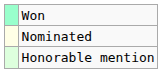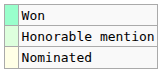 <table class="wikitable">
 <tr>
 <td style="background:#99ffcc;"> </td>
 <td>Won</td>
 </tr>
 <tr>
+<td style="background:#dfd;"> </td>
+<td>Honorable mention</td>
+</tr>
+<tr>
 <td style="background:#ffffe6;"> </td>
 <td>Nominated</td>
 </tr>
 <tr>
-<td style="background:#dfd;"> </td>
-<td>Honorable mention</td>
-</tr>
-<tr>
 </tr>
 </table>
